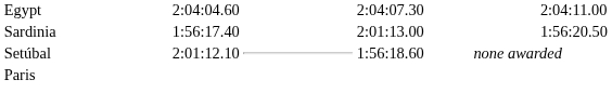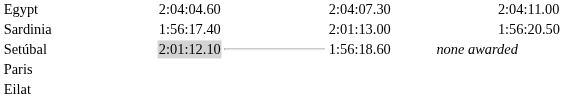 <table>
 <tr>
 <td>Egypt</td>
 <td width=225></td>
 <td>2:04:04.60</td>
 <td width=225></td>
 <td>2:04:07.30</td>
 <td width=225></td>
 <td>2:04:11.00</td>
 </tr>
 <tr>
 <td>Sardinia</td>
 <td width=225></td>
 <td>1:56:17.40</td>
 <td width=225></td>
 <td>2:01:13.00</td>
 <td width=225></td>
 <td>1:56:20.50</td>
 </tr>
 <tr>
 <td>Setúbal</td>
 <td width=225></td>
-<td>2:01:12.10</td>
+<td style="background: lightgrey;">2:01:12.10</td>
 <td width=225><hr></td>
 <td>1:56:18.60</td>
 <td colspan="2" align=center><em>none awarded</em></td>
 </tr>
 <tr>
 <td>Paris</td>
 <td></td>
 <td></td>
 <td></td>
 <td></td>
 <td></td>
 <td></td>
 </tr>
+<tr>
+<td>Eilat</td>
+<td></td>
+<td></td>
+<td></td>
+<td></td>
+<td></td>
+<td></td>
+</tr>
 </table>
